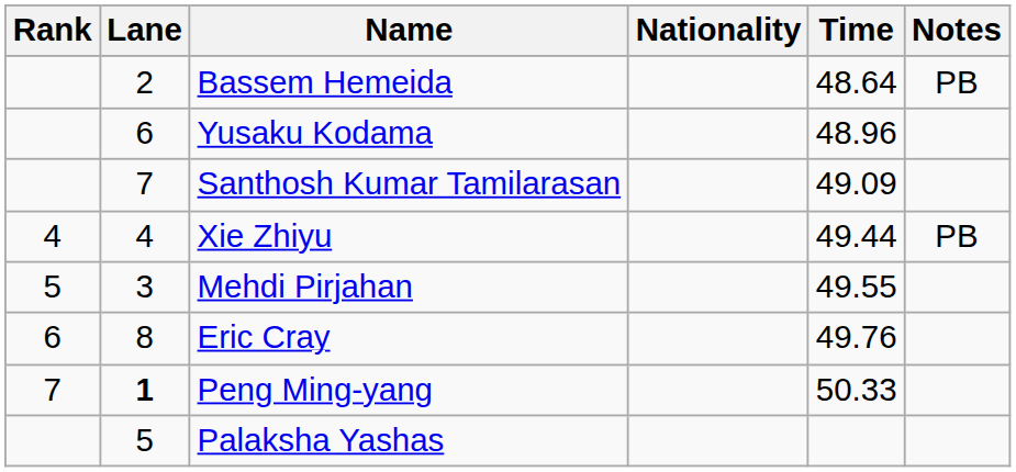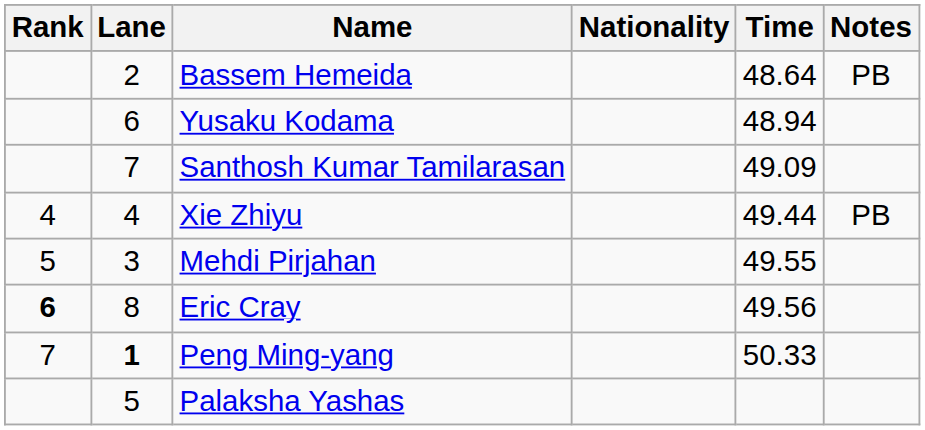 <table class="wikitable sortable" style="text-align:center">
 <tr>
 <th>Rank</th>
 <th>Lane</th>
 <th>Name</th>
 <th>Nationality</th>
 <th>Time</th>
 <th>Notes</th>
 </tr>
 <tr>
 <td></td>
 <td>2</td>
 <td align=left><a href='#'>Bassem Hemeida</a></td>
 <td align=left></td>
 <td>48.64</td>
 <td>PB</td>
 </tr>
 <tr>
 <td></td>
 <td>6</td>
 <td align=left><a href='#'>Yusaku Kodama</a></td>
 <td align=left></td>
-<td>48.96</td>
+<td>48.94</td>
 <td></td>
 </tr>
 <tr>
 <td></td>
 <td>7</td>
 <td align=left><a href='#'>Santhosh Kumar Tamilarasan</a></td>
 <td align=left></td>
 <td>49.09</td>
 <td></td>
 </tr>
 <tr>
 <td>4</td>
 <td>4</td>
 <td align=left><a href='#'>Xie Zhiyu</a></td>
 <td align=left></td>
 <td>49.44</td>
 <td>PB</td>
 </tr>
 <tr>
 <td>5</td>
 <td>3</td>
 <td align=left><a href='#'>Mehdi Pirjahan</a></td>
 <td align=left></td>
 <td>49.55</td>
 <td></td>
 </tr>
 <tr>
-<td>6</td>
+<td><strong>6</strong></td>
 <td>8</td>
 <td align=left><a href='#'>Eric Cray</a></td>
 <td align=left></td>
-<td>49.76</td>
+<td>49.56</td>
 <td></td>
 </tr>
 <tr>
 <td>7</td>
 <td><strong>1</strong></td>
 <td align=left><a href='#'>Peng Ming-yang</a></td>
 <td align=left></td>
 <td>50.33</td>
 <td></td>
 </tr>
 <tr>
 <td></td>
 <td>5</td>
 <td align=left><a href='#'>Palaksha Yashas</a></td>
 <td align=left></td>
 <td></td>
 <td></td>
 </tr>
 </table>
